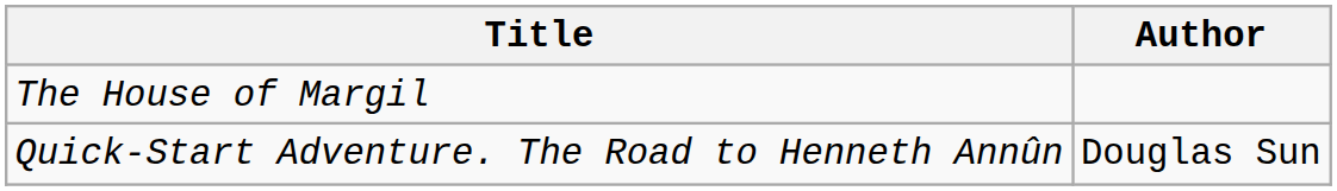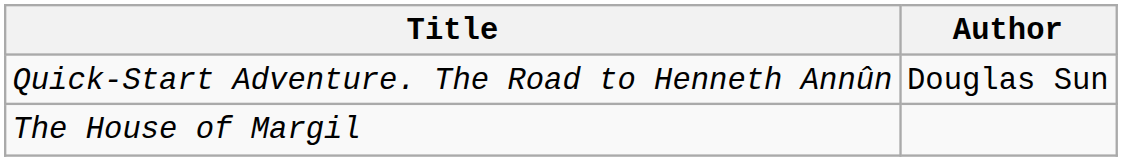 <table class="wikitable">
 <tr>
 <th>Title</th>
 <th>Author</th>
 </tr>
 <tr>
+<td><em>Quick-Start Adventure. The Road to Henneth Annûn</em></td>
+<td>Douglas Sun</td>
+</tr>
+<tr>
 <td><em>The House of Margil</em></td>
 <td></td>
 </tr>
-<tr>
-<td><em>Quick-Start Adventure. The Road to Henneth Annûn</em></td>
-<td>Douglas Sun</td>
-</tr>
 </table>
